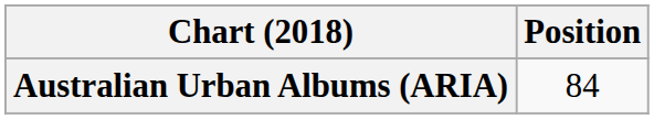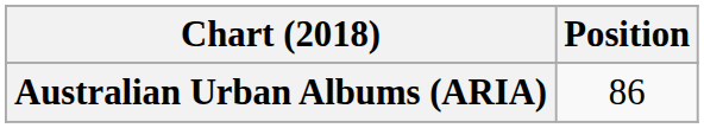 <table class="wikitable plainrowheaders" style="text-align:center;">
 <tr>
 <th scope="col">Chart (2018)</th>
 <th scope="col">Position</th>
 </tr>
 <tr>
 <th scope="row">Australian Urban Albums (ARIA)</th>
-<td>84</td>
+<td>86</td>
 </tr>
 </table>
